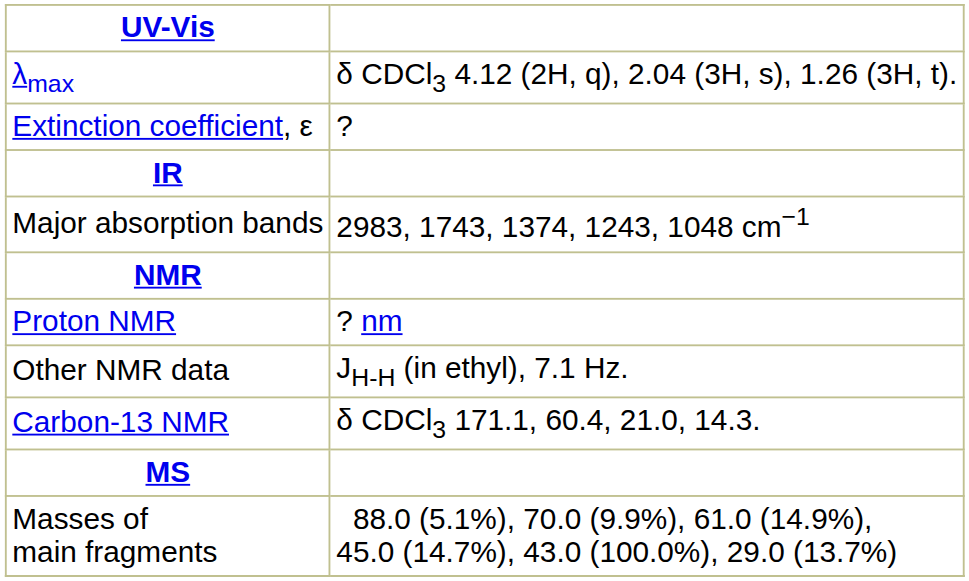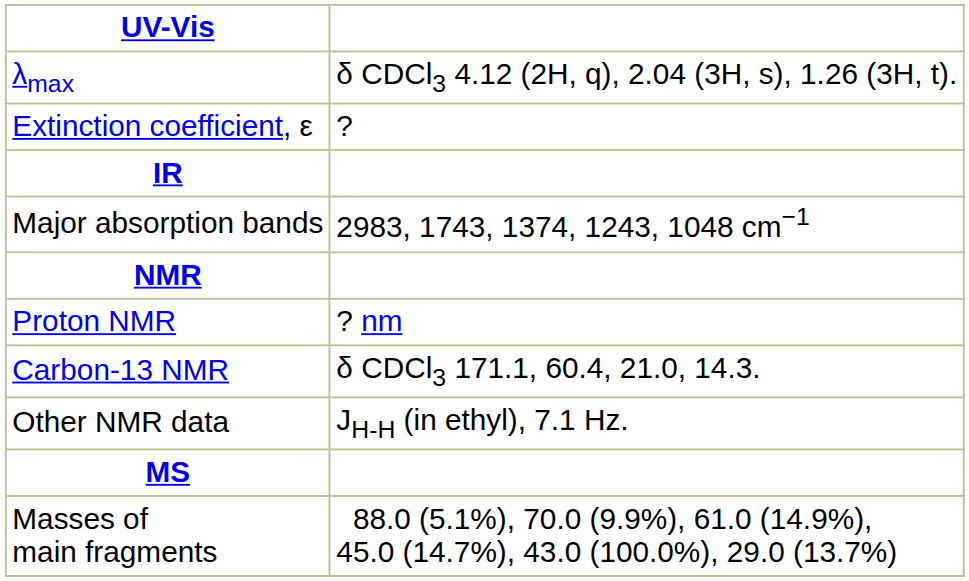 <table border="1" cellspacing="0" cellpadding="3" style="margin: 0 0 0 0.5em; background: #FFFFFF; border-collapse: collapse; border-color: #C0C090;">
 <tr>
 <th><a href='#'>UV-Vis</a></th>
 </tr>
 <tr>
 <td><a href='#'>λ<sub>max</sub></a></td>
 <td>δ CDCl<sub>3</sub> 4.12 (2H, q), 2.04 (3H, s), 1.26 (3H, t).</td>
 </tr>
 <tr>
 <td><a href='#'>Extinction coefficient</a>, ε</td>
 <td>?</td>
 </tr>
 <tr>
 <th><a href='#'>IR</a></th>
 </tr>
 <tr>
 <td>Major absorption bands</td>
 <td>2983, 1743, 1374, 1243, 1048 cm<sup>−1</sup></td>
 </tr>
 <tr>
 <th><a href='#'>NMR</a></th>
 </tr>
 <tr>
 <td><a href='#'>Proton NMR</a> </td>
 <td>? <a href='#'>nm</a></td>
 </tr>
 <tr>
+<td><a href='#'>Carbon-13 NMR</a> </td>
+<td>δ CDCl<sub>3</sub> 171.1, 60.4, 21.0, 14.3.</td>
+</tr>
+<tr>
 <td>Other NMR data </td>
 <td>J<sub>H-H</sub> (in ethyl), 7.1 Hz.</td>
-</tr>
-<tr>
-<td><a href='#'>Carbon-13 NMR</a> </td>
-<td>δ CDCl<sub>3</sub> 171.1, 60.4, 21.0, 14.3.</td>
 </tr>
 <tr>
 <th><a href='#'>MS</a></th>
 </tr>
 <tr>
 <td>Masses of <br>main fragments</td>
 <td>  88.0 (5.1%), 70.0 (9.9%), 61.0 (14.9%),<br>45.0 (14.7%), 43.0 (100.0%), 29.0 (13.7%)</td>
 </tr>
 <tr>
 </tr>
 </table>
